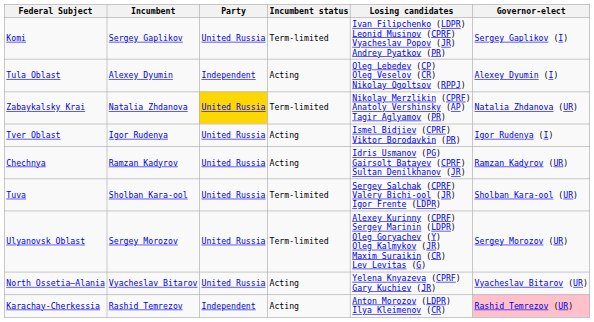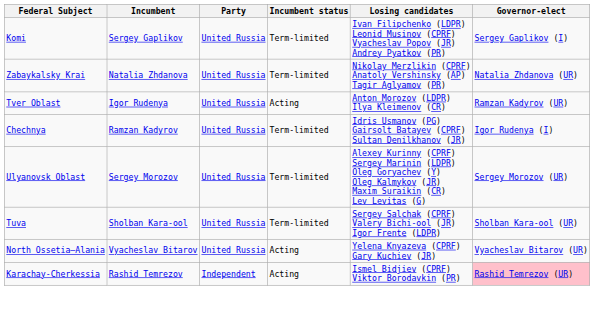 <table class="wikitable sortable">
 <tr>
 <th>Federal Subject</th>
 <th>Incumbent</th>
 <th>Party</th>
 <th>Incumbent status</th>
 <th>Losing candidates</th>
 <th>Governor-elect</th>
 </tr>
 <tr>
 <td><a href='#'>Komi</a></td>
 <td><a href='#'>Sergey Gaplikov</a></td>
 <td><a href='#'>United Russia</a></td>
 <td>Term-limited</td>
 <td><a href='#'>Ivan Filipchenko</a> (<a href='#'>LDPR</a>)<br><a href='#'>Leonid Musinov</a> (<a href='#'>CPRF</a>)<br><a href='#'>Vyacheslav Popov</a> (<a href='#'>JR</a>)<br><a href='#'>Andrey Pyatkov</a> (<a href='#'>PR</a>)</td>
 <td><a href='#'>Sergey Gaplikov</a> (<a href='#'>I</a>)</td>
 </tr>
 <tr>
-<td><a href='#'>Tula Oblast</a></td>
-<td><a href='#'>Alexey Dyumin</a></td>
-<td><a href='#'>Independent</a></td>
-<td>Acting</td>
-<td><a href='#'>Oleg Lebedev</a> (<a href='#'>CP</a>)<br><a href='#'>Oleg Veselov</a> (<a href='#'>CR</a>)<br><a href='#'>Nikolay Ogoltsov</a> (<a href='#'>RPPJ</a>)</td>
-<td><a href='#'>Alexey Dyumin</a> (<a href='#'>I</a>)</td>
-</tr>
-<tr>
 <td><a href='#'>Zabaykalsky Krai</a></td>
 <td><a href='#'>Natalia Zhdanova</a></td>
-<td style="background: gold;"><a href='#'>United Russia</a></td>
+<td><a href='#'>United Russia</a></td>
 <td>Term-limited</td>
 <td><a href='#'>Nikolay Merzlikin</a> (<a href='#'>CPRF</a>)<br><a href='#'>Anatoly Vershinsky</a> (<a href='#'>AP</a>)<br><a href='#'>Tagir Aglyamov</a> (<a href='#'>PR</a>)</td>
 <td><a href='#'>Natalia Zhdanova</a> (<a href='#'>UR</a>)</td>
 </tr>
 <tr>
 <td><a href='#'>Tver Oblast</a></td>
 <td><a href='#'>Igor Rudenya</a></td>
 <td><a href='#'>United Russia</a></td>
 <td>Acting</td>
-<td><a href='#'>Ismel Bidjiev</a> (<a href='#'>CPRF</a>)<br><a href='#'>Viktor Borodavkin</a> (<a href='#'>PR</a>)</td>
-<td><a href='#'>Igor Rudenya</a> (<a href='#'>I</a>)</td>
+<td><a href='#'>Anton Morozov</a> (<a href='#'>LDPR</a>)<br><a href='#'>Ilya Kleimenov</a> (<a href='#'>CR</a>)</td>
+<td><a href='#'>Ramzan Kadyrov</a> (<a href='#'>UR</a>)</td>
 </tr>
 <tr>
 <td><a href='#'>Chechnya</a></td>
 <td><a href='#'>Ramzan Kadyrov</a></td>
 <td><a href='#'>United Russia</a></td>
-<td>Acting</td>
+<td>Term-limited</td>
 <td><a href='#'>Idris Usmanov</a> (<a href='#'>PG</a>)<br><a href='#'>Gairsolt Batayev</a> (<a href='#'>CPRF</a>)<br><a href='#'>Sultan Denilkhanov</a> (<a href='#'>JR</a>)</td>
-<td><a href='#'>Ramzan Kadyrov</a> (<a href='#'>UR</a>)</td>
+<td><a href='#'>Igor Rudenya</a> (<a href='#'>I</a>)</td>
+</tr>
+<tr>
+<td><a href='#'>Ulyanovsk Oblast</a></td>
+<td><a href='#'>Sergey Morozov</a></td>
+<td><a href='#'>United Russia</a></td>
+<td>Term-limited</td>
+<td><a href='#'>Alexey Kurinny</a> (<a href='#'>CPRF</a>)<br><a href='#'>Sergey Marinin</a> (<a href='#'>LDPR</a>)<br><a href='#'>Oleg Goryachev</a> (<a href='#'>Y</a>)<br><a href='#'>Oleg Kalmykov</a> (<a href='#'>JR</a>)<br><a href='#'>Maxim Suraikin</a> (<a href='#'>CR</a>)<br><a href='#'>Lev Levitas</a> (<a href='#'>G</a>)</td>
+<td><a href='#'>Sergey Morozov</a> (<a href='#'>UR</a>)</td>
 </tr>
 <tr>
 <td><a href='#'>Tuva</a></td>
 <td><a href='#'>Sholban Kara-ool</a></td>
 <td><a href='#'>United Russia</a></td>
 <td>Term-limited</td>
 <td><a href='#'>Sergey Salchak</a> (<a href='#'>CPRF</a>)<br><a href='#'>Valery Bichi-ool</a> (<a href='#'>JR</a>)<br><a href='#'>Igor Frente</a> (<a href='#'>LDPR</a>)</td>
 <td><a href='#'>Sholban Kara-ool</a> (<a href='#'>UR</a>)</td>
-</tr>
-<tr>
-<td><a href='#'>Ulyanovsk Oblast</a></td>
-<td><a href='#'>Sergey Morozov</a></td>
-<td><a href='#'>United Russia</a></td>
-<td>Term-limited</td>
-<td><a href='#'>Alexey Kurinny</a> (<a href='#'>CPRF</a>)<br><a href='#'>Sergey Marinin</a> (<a href='#'>LDPR</a>)<br><a href='#'>Oleg Goryachev</a> (<a href='#'>Y</a>)<br><a href='#'>Oleg Kalmykov</a> (<a href='#'>JR</a>)<br><a href='#'>Maxim Suraikin</a> (<a href='#'>CR</a>)<br><a href='#'>Lev Levitas</a> (<a href='#'>G</a>)</td>
-<td><a href='#'>Sergey Morozov</a> (<a href='#'>UR</a>)</td>
 </tr>
 <tr>
 <td><a href='#'>North Ossetia–Alania</a></td>
 <td><a href='#'>Vyacheslav Bitarov</a></td>
 <td><a href='#'>United Russia</a></td>
 <td>Acting</td>
 <td><a href='#'>Yelena Knyazeva</a> (<a href='#'>CPRF</a>)<br><a href='#'>Gary Kuchiev</a> (<a href='#'>JR</a>)</td>
 <td><a href='#'>Vyacheslav Bitarov</a> (<a href='#'>UR</a>)</td>
 </tr>
 <tr>
 <td><a href='#'>Karachay-Cherkessia</a></td>
 <td><a href='#'>Rashid Temrezov</a></td>
 <td><a href='#'>Independent</a></td>
 <td>Acting</td>
-<td><a href='#'>Anton Morozov</a> (<a href='#'>LDPR</a>)<br><a href='#'>Ilya Kleimenov</a> (<a href='#'>CR</a>)</td>
+<td><a href='#'>Ismel Bidjiev</a> (<a href='#'>CPRF</a>)<br><a href='#'>Viktor Borodavkin</a> (<a href='#'>PR</a>)</td>
 <td style="background: pink;"><a href='#'>Rashid Temrezov</a> (<a href='#'>UR</a>)</td>
 </tr>
 </table>
